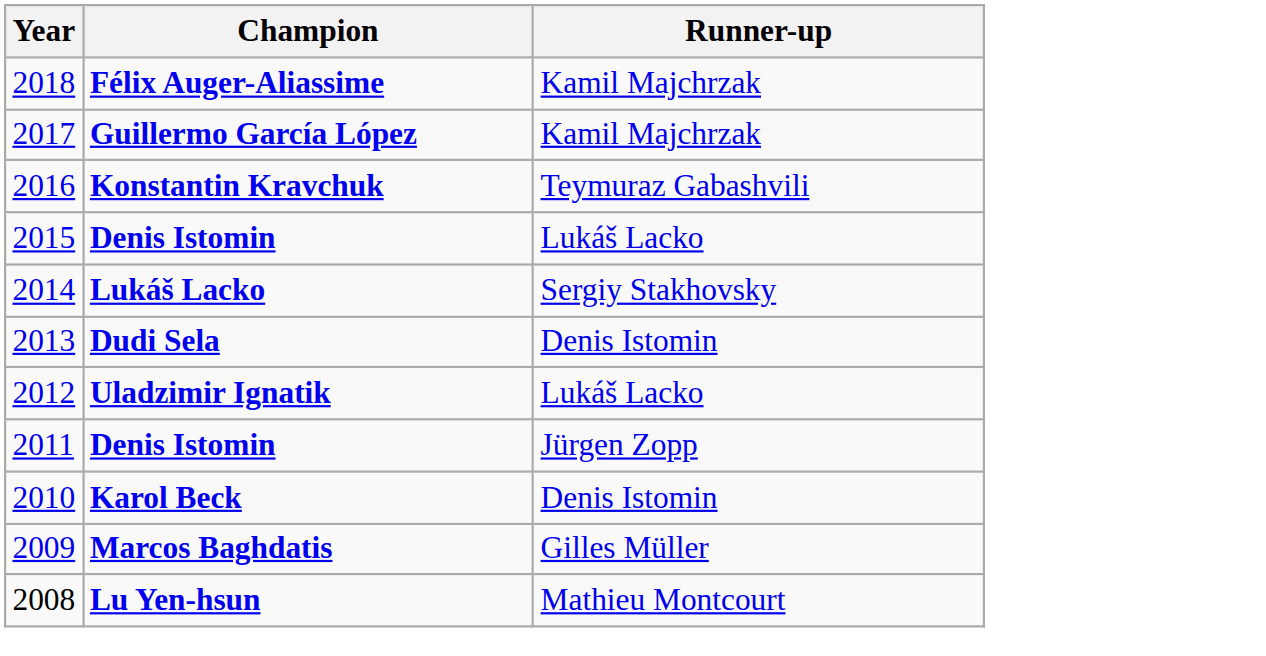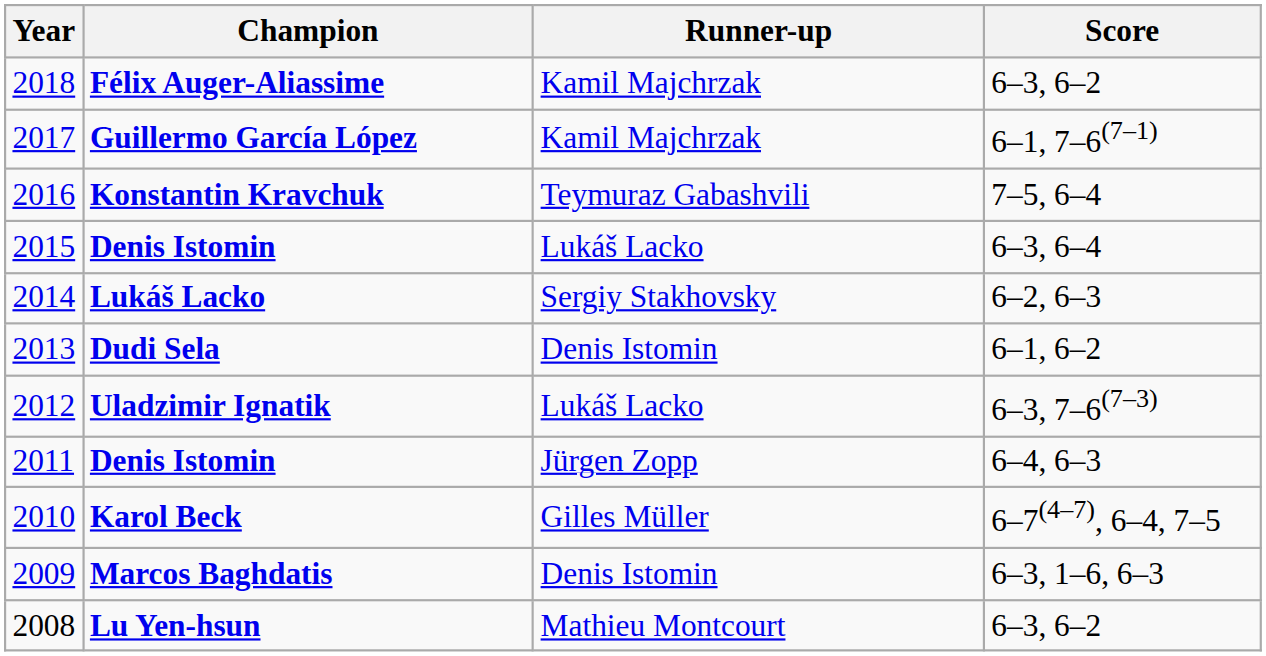 <table class="wikitable" style="font-size:90%">
 <tr>
 <th>Year</th>
 <th width="200">Champion</th>
 <th width="200">Runner-up</th>
+<th width="120">Score</th>
 </tr>
 <tr>
 <td><a href='#'>2018</a></td>
 <td> <strong><a href='#'>Félix Auger-Aliassime</a></strong></td>
 <td> <a href='#'>Kamil Majchrzak</a></td>
+<td>6–3, 6–2</td>
 </tr>
 <tr>
 <td><a href='#'>2017</a></td>
 <td> <strong><a href='#'>Guillermo García López</a></strong></td>
 <td> <a href='#'>Kamil Majchrzak</a></td>
+<td>6–1, 7–6<sup>(7–1)</sup></td>
 </tr>
 <tr>
 <td><a href='#'>2016</a></td>
 <td> <strong><a href='#'>Konstantin Kravchuk</a></strong></td>
 <td> <a href='#'>Teymuraz Gabashvili</a></td>
+<td>7–5, 6–4</td>
 </tr>
 <tr>
 <td><a href='#'>2015</a></td>
 <td> <strong><a href='#'>Denis Istomin</a></strong></td>
 <td> <a href='#'>Lukáš Lacko</a></td>
+<td>6–3, 6–4</td>
 </tr>
 <tr>
 <td><a href='#'>2014</a></td>
 <td> <strong><a href='#'>Lukáš Lacko</a></strong></td>
 <td> <a href='#'>Sergiy Stakhovsky</a></td>
+<td>6–2, 6–3</td>
 </tr>
 <tr>
 <td><a href='#'>2013</a></td>
 <td> <strong><a href='#'>Dudi Sela</a></strong></td>
 <td> <a href='#'>Denis Istomin</a></td>
+<td>6–1, 6–2</td>
 </tr>
 <tr>
 <td><a href='#'>2012</a></td>
 <td> <strong><a href='#'>Uladzimir Ignatik</a></strong></td>
 <td> <a href='#'>Lukáš Lacko</a></td>
+<td>6–3, 7–6<sup>(7–3)</sup></td>
 </tr>
 <tr>
 <td><a href='#'>2011</a></td>
 <td> <strong><a href='#'>Denis Istomin</a></strong></td>
 <td> <a href='#'>Jürgen Zopp</a></td>
+<td>6–4, 6–3</td>
 </tr>
 <tr>
 <td><a href='#'>2010</a></td>
 <td> <strong><a href='#'>Karol Beck</a></strong></td>
-<td> <a href='#'>Denis Istomin</a></td>
+<td> <a href='#'>Gilles Müller</a></td>
+<td>6–7<sup>(4–7)</sup>, 6–4, 7–5</td>
 </tr>
 <tr>
 <td><a href='#'>2009</a></td>
 <td> <strong><a href='#'>Marcos Baghdatis</a></strong></td>
-<td> <a href='#'>Gilles Müller</a></td>
+<td> <a href='#'>Denis Istomin</a></td>
+<td>6–3, 1–6, 6–3</td>
 </tr>
 <tr>
 <td>2008</td>
 <td> <strong><a href='#'>Lu Yen-hsun</a></strong></td>
 <td> <a href='#'>Mathieu Montcourt</a></td>
+<td>6–3, 6–2</td>
 </tr>
 </table>
